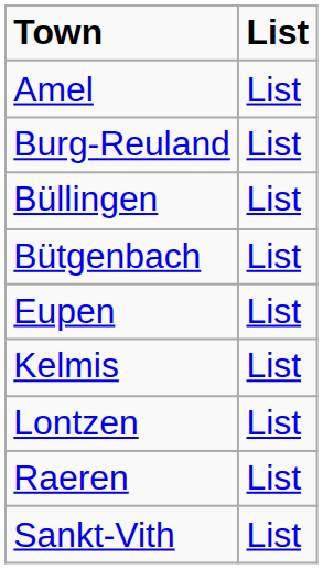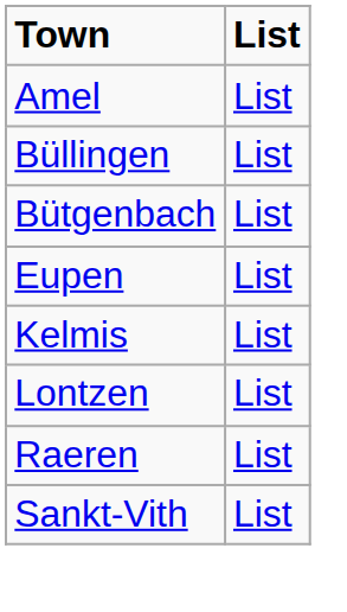 <table class="wikitable">
 <tr>
 <td><strong>Town</strong></td>
 <td><strong>List</strong></td>
 </tr>
 <tr>
 <td><a href='#'>Amel</a></td>
-<td><a href='#'>List</a></td>
-</tr>
-<tr>
-<td><a href='#'>Burg-Reuland</a></td>
 <td><a href='#'>List</a></td>
 </tr>
 <tr>
 <td><a href='#'>Büllingen</a></td>
 <td><a href='#'>List</a></td>
 </tr>
 <tr>
 <td><a href='#'>Bütgenbach</a></td>
 <td><a href='#'>List</a></td>
 </tr>
 <tr>
 <td><a href='#'>Eupen</a></td>
 <td><a href='#'>List</a></td>
 </tr>
 <tr>
 <td><a href='#'>Kelmis</a></td>
 <td><a href='#'>List</a></td>
 </tr>
 <tr>
 <td><a href='#'>Lontzen</a></td>
 <td><a href='#'>List</a></td>
 </tr>
 <tr>
 <td><a href='#'>Raeren</a></td>
 <td><a href='#'>List</a></td>
 </tr>
 <tr>
 <td><a href='#'>Sankt-Vith</a></td>
 <td><a href='#'>List</a></td>
 </tr>
 </table>
